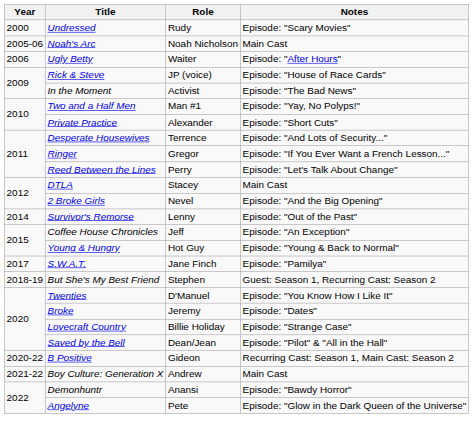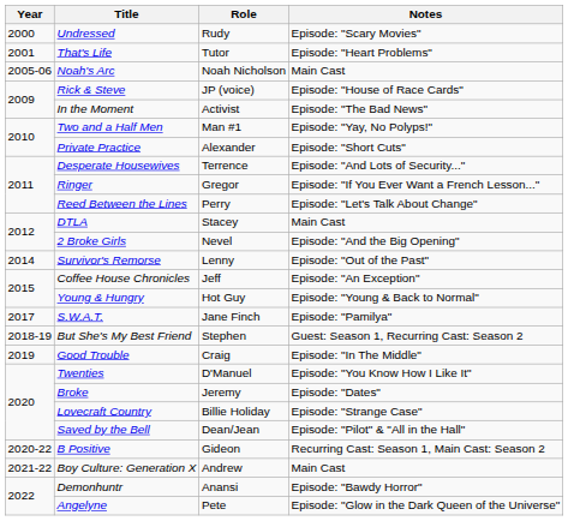 <table class="wikitable plainrowheaders sortable" style="margin-right: 0;">
 <tr>
 <th>Year</th>
 <th>Title</th>
 <th>Role</th>
 <th>Notes</th>
 </tr>
 <tr>
 <td>2000</td>
 <td><em><a href='#'>Undressed</a></em></td>
 <td>Rudy</td>
 <td>Episode: "Scary Movies"</td>
 </tr>
 <tr>
+<td>2001</td>
+<td><em><a href='#'>That's Life</a></em></td>
+<td>Tutor</td>
+<td>Episode: "Heart Problems"</td>
+</tr>
+<tr>
 <td>2005-06</td>
 <td><em><a href='#'>Noah's Arc</a></em></td>
 <td>Noah Nicholson</td>
 <td>Main Cast</td>
-</tr>
-<tr>
-<td>2006</td>
-<td><em><a href='#'>Ugly Betty</a></em></td>
-<td>Waiter</td>
-<td>Episode: "<a href='#'>After Hours</a>"</td>
 </tr>
 <tr>
 <td rowspan=2>2009</td>
 <td><em><a href='#'>Rick & Steve</a></em></td>
 <td>JP (voice)</td>
 <td>Episode: "House of Race Cards"</td>
 </tr>
 <tr>
 <td><em>In the Moment</em></td>
 <td>Activist</td>
 <td>Episode: "The Bad News"</td>
 </tr>
 <tr>
 <td rowspan=2>2010</td>
 <td><em><a href='#'>Two and a Half Men</a></em></td>
 <td>Man #1</td>
 <td>Episode: "Yay, No Polyps!"</td>
 </tr>
 <tr>
 <td><em><a href='#'>Private Practice</a></em></td>
 <td>Alexander</td>
 <td>Episode: "Short Cuts"</td>
 </tr>
 <tr>
 <td rowspan=3>2011</td>
 <td><em><a href='#'>Desperate Housewives</a></em></td>
 <td>Terrence</td>
 <td>Episode: "And Lots of Security..."</td>
 </tr>
 <tr>
 <td><em><a href='#'>Ringer</a></em></td>
 <td>Gregor</td>
 <td>Episode: "If You Ever Want a French Lesson..."</td>
 </tr>
 <tr>
 <td><em><a href='#'>Reed Between the Lines</a></em></td>
 <td>Perry </td>
 <td>Episode: "Let's Talk About Change"</td>
 </tr>
 <tr>
 <td rowspan=2>2012</td>
 <td><em><a href='#'>DTLA</a></em></td>
 <td>Stacey</td>
 <td>Main Cast</td>
 </tr>
 <tr>
 <td><em><a href='#'>2 Broke Girls</a></em></td>
 <td>Nevel</td>
 <td>Episode: "And the Big Opening"</td>
 </tr>
 <tr>
 <td>2014</td>
 <td><em><a href='#'>Survivor's Remorse</a></em></td>
 <td>Lenny</td>
 <td>Episode: "Out of the Past"</td>
 </tr>
 <tr>
 <td rowspan=2>2015</td>
 <td><em>Coffee House Chronicles</em></td>
 <td>Jeff</td>
 <td>Episode: "An Exception"</td>
 </tr>
 <tr>
 <td><em><a href='#'>Young & Hungry</a></em></td>
 <td>Hot Guy</td>
 <td>Episode: "Young & Back to Normal"</td>
 </tr>
 <tr>
 <td>2017</td>
 <td><em><a href='#'>S.W.A.T.</a></em></td>
 <td>Jane Finch</td>
 <td>Episode: "Pamilya"</td>
 </tr>
 <tr>
 <td>2018-19</td>
 <td><em>But She's My Best Friend</em></td>
 <td>Stephen</td>
 <td>Guest: Season 1, Recurring Cast: Season 2</td>
 </tr>
 <tr>
+<td>2019</td>
+<td><em><a href='#'>Good Trouble</a></em></td>
+<td>Craig</td>
+<td>Episode: "In The Middle"</td>
+</tr>
+<tr>
 <td rowspan=4>2020</td>
 <td><em><a href='#'>Twenties</a></em></td>
 <td>D'Manuel</td>
 <td>Episode: "You Know How I Like It"</td>
 </tr>
 <tr>
 <td><em><a href='#'>Broke</a></em></td>
 <td>Jeremy</td>
 <td>Episode: "Dates"</td>
 </tr>
 <tr>
 <td><em><a href='#'>Lovecraft Country</a></em></td>
 <td>Billie Holiday</td>
 <td>Episode: "Strange Case"</td>
 </tr>
 <tr>
 <td><em><a href='#'>Saved by the Bell</a></em></td>
 <td>Dean/Jean</td>
 <td>Episode: "Pilot" & "All in the Hall"</td>
 </tr>
 <tr>
 <td>2020-22</td>
 <td><em><a href='#'>B Positive</a></em></td>
 <td>Gideon</td>
 <td>Recurring Cast: Season 1, Main Cast: Season 2</td>
 </tr>
 <tr>
 <td>2021-22</td>
 <td><em>Boy Culture: Generation X</em></td>
 <td>Andrew</td>
 <td>Main Cast</td>
 </tr>
 <tr>
 <td rowspan=2>2022</td>
 <td><em>Demonhuntr</em></td>
 <td>Anansi</td>
 <td>Episode: "Bawdy Horror"</td>
 </tr>
 <tr>
 <td><em><a href='#'>Angelyne</a></em></td>
 <td>Pete</td>
 <td>Episode: "Glow in the Dark Queen of the Universe"</td>
 </tr>
 </table>
